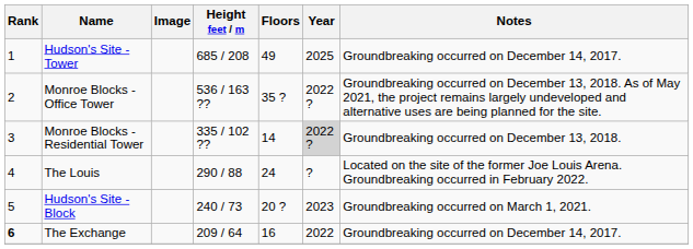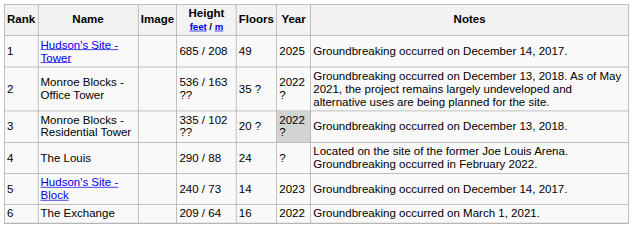 <table class="wikitable sortable">
 <tr>
 <th>Rank</th>
 <th>Name</th>
 <th>Image</th>
 <th width="75px">Height<br><small><a href='#'>feet</a> / <a href='#'>m</a></small></th>
 <th>Floors</th>
 <th>Year</th>
 <th>Notes</th>
 </tr>
 <tr>
 <td>1</td>
 <td><a href='#'>Hudson's Site - Tower</a></td>
 <td></td>
 <td>685 / 208 </td>
 <td>49</td>
 <td>2025</td>
 <td>Groundbreaking occurred on December 14, 2017.</td>
 </tr>
 <tr>
 <td>2</td>
 <td>Monroe Blocks - Office Tower</td>
 <td></td>
 <td>536 / 163 ??</td>
 <td>35 ?</td>
 <td>2022 ?</td>
 <td>Groundbreaking occurred on December 13, 2018.  As of May 2021, the project remains largely undeveloped and alternative uses are being planned for the site.</td>
 </tr>
 <tr>
 <td>3</td>
 <td>Monroe Blocks - Residential Tower</td>
 <td></td>
 <td>335 / 102 ??</td>
-<td>14</td>
+<td>20 ?</td>
 <td style="background: lightgrey;">2022 ?</td>
 <td>Groundbreaking occurred on December 13, 2018.</td>
 </tr>
 <tr>
 <td>4</td>
 <td>The Louis</td>
 <td></td>
 <td>290 / 88</td>
 <td>24</td>
 <td>?</td>
 <td>Located on the site of the former Joe Louis Arena. Groundbreaking occurred in February 2022.</td>
 </tr>
 <tr>
 <td>5</td>
 <td><a href='#'>Hudson's Site - Block</a></td>
 <td></td>
 <td>240 / 73</td>
-<td>20 ?</td>
+<td>14</td>
 <td>2023</td>
-<td>Groundbreaking occurred on March 1, 2021.</td>
+<td>Groundbreaking occurred on December 14, 2017.</td>
 </tr>
 <tr>
-<td><strong>6</strong></td>
+<td>6</td>
 <td>The Exchange </td>
 <td></td>
 <td>209 / 64</td>
 <td>16</td>
 <td>2022</td>
-<td>Groundbreaking occurred on December 14, 2017.</td>
+<td>Groundbreaking occurred on March 1, 2021.</td>
 </tr>
 <tr>
 </tr>
 </table>
